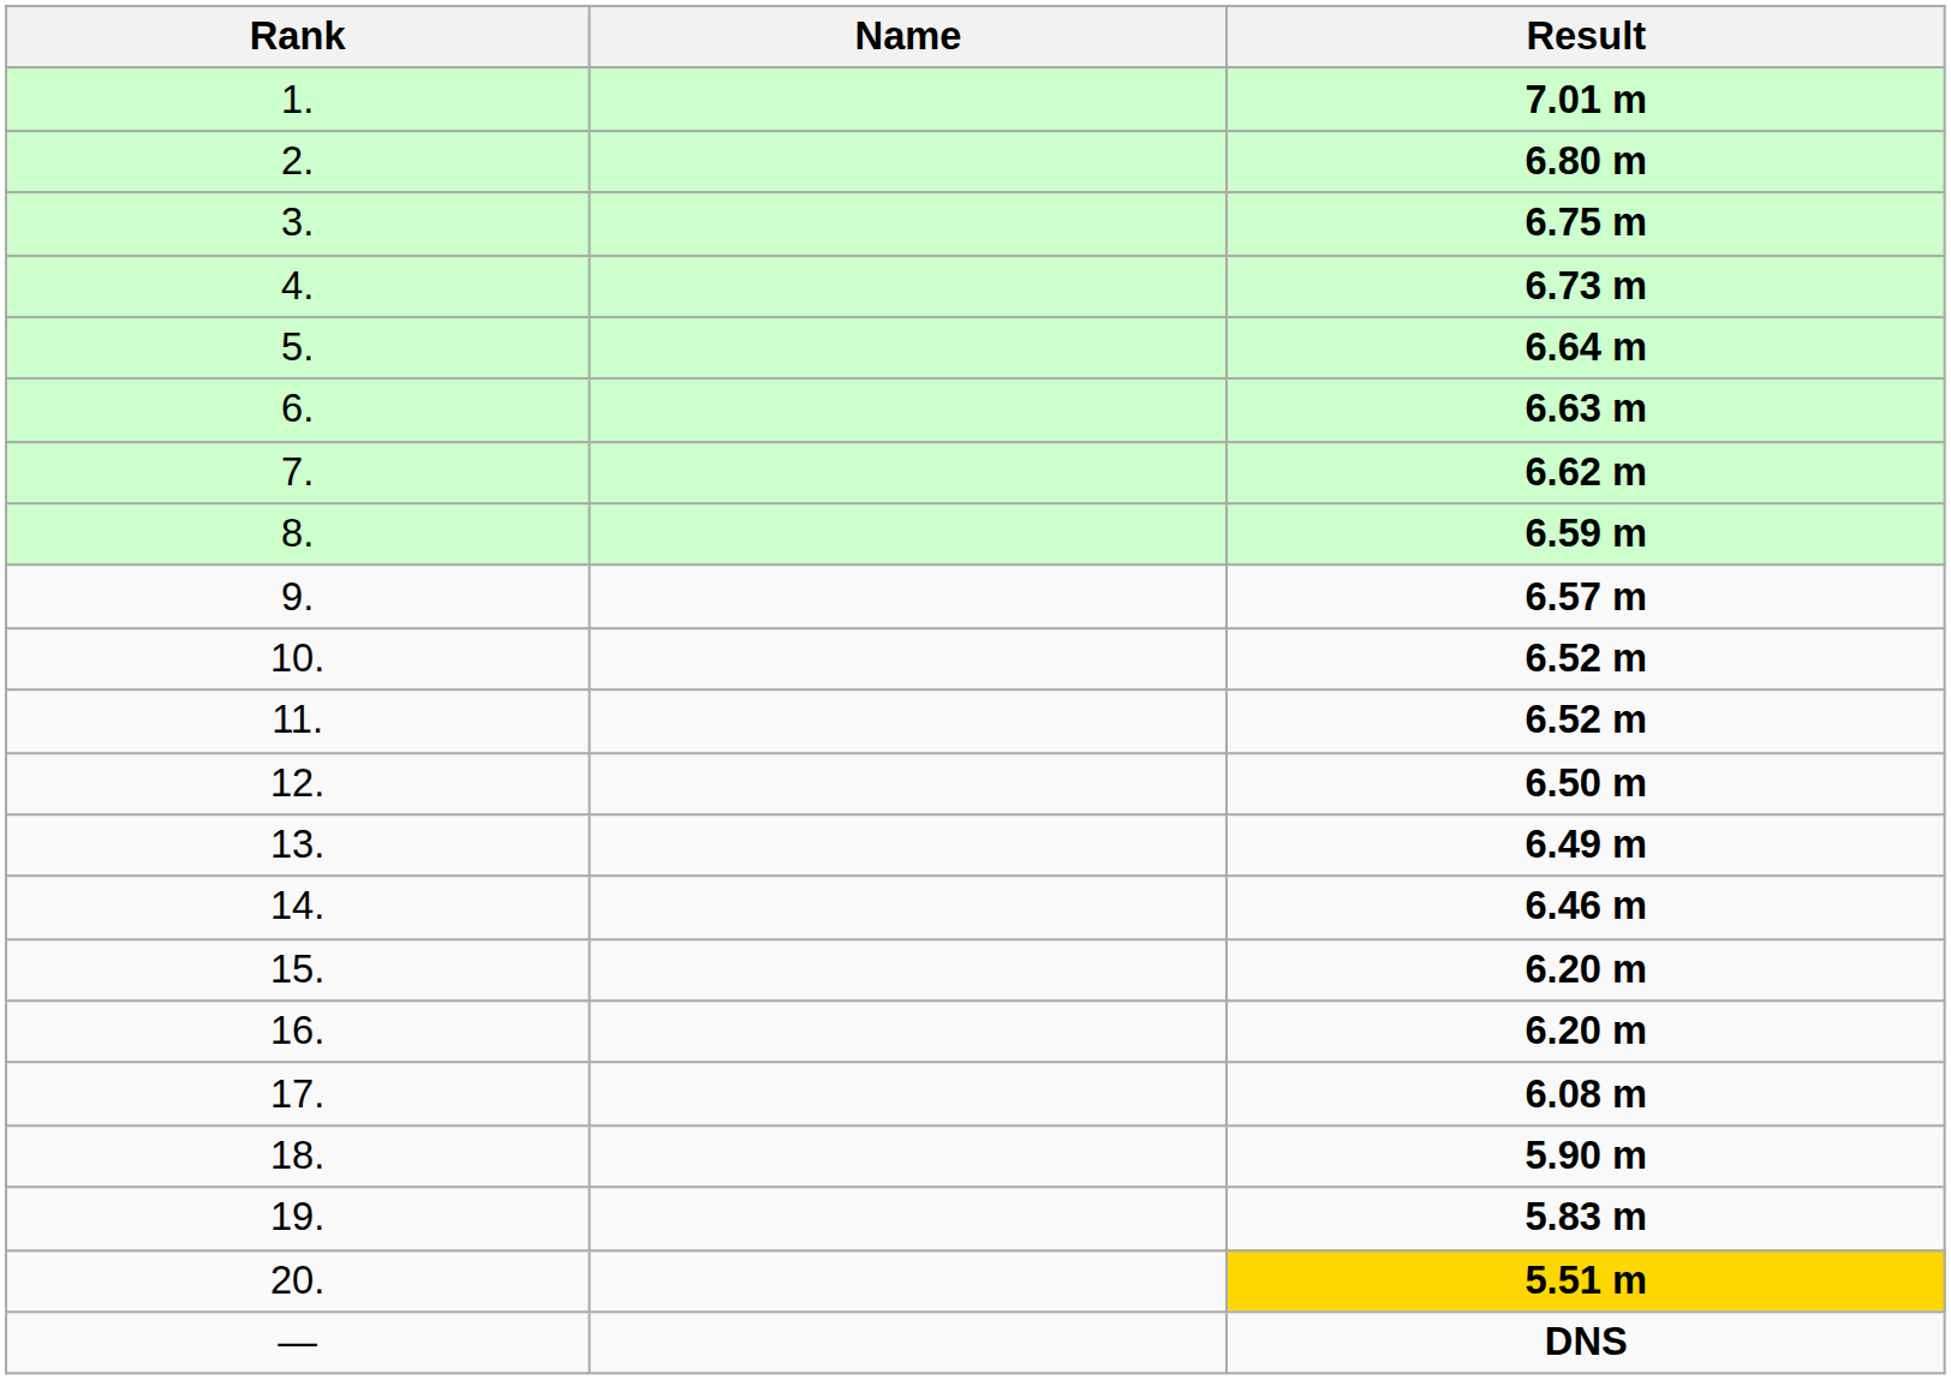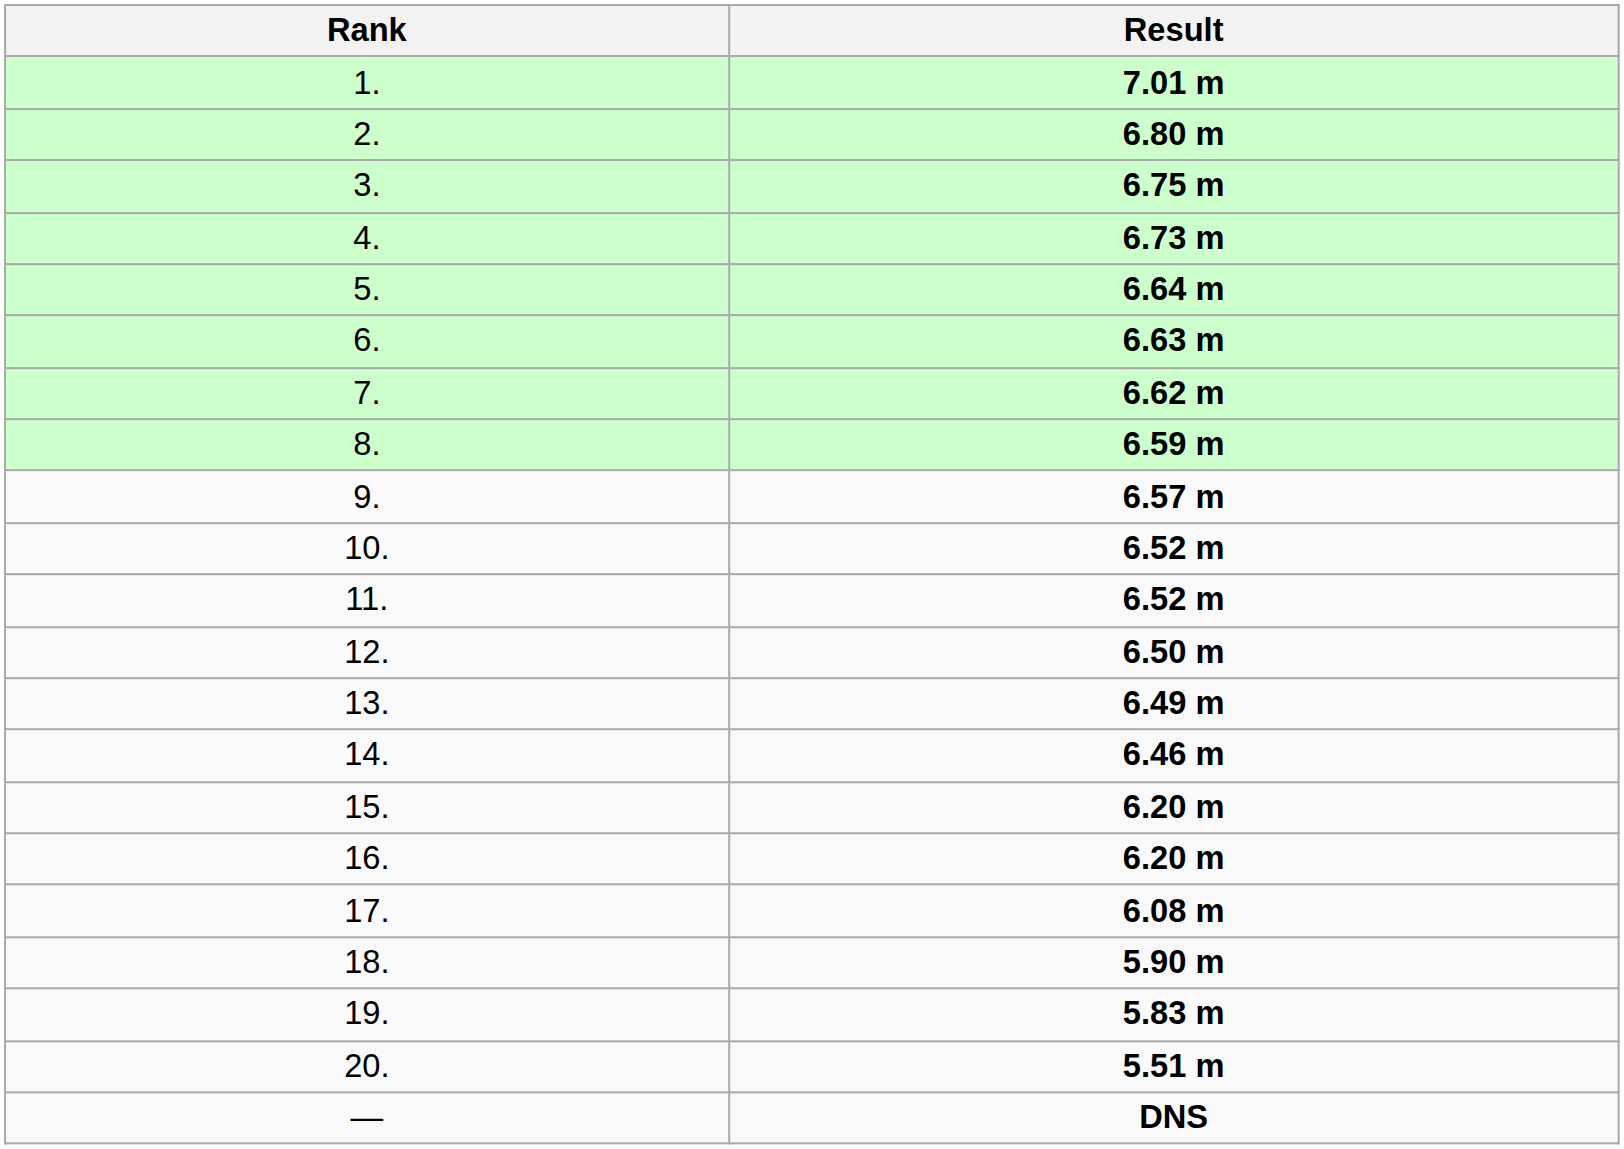 <table class="wikitable sortable"  width=50%>
 <tr bgcolor="cccccc">
 <th>Rank</th>
-<th>Name</th>
 <th>Result</th>
 </tr>
 <tr style="background:#ccffcc;">
 <td align="center">1.</td>
-<td></td>
 <td align="center"><strong>7.01 m</strong></td>
 </tr>
 <tr style="background:#ccffcc;">
 <td align="center">2.</td>
-<td></td>
 <td align="center"><strong>6.80 m</strong></td>
 </tr>
 <tr style="background:#ccffcc;">
 <td align="center">3.</td>
-<td></td>
 <td align="center"><strong>6.75 m</strong></td>
 </tr>
 <tr style="background:#ccffcc;">
 <td align="center">4.</td>
-<td></td>
 <td align="center"><strong>6.73 m</strong></td>
 </tr>
 <tr style="background:#ccffcc;">
 <td align="center">5.</td>
-<td></td>
 <td align="center"><strong>6.64 m</strong></td>
 </tr>
 <tr style="background:#ccffcc;">
 <td align="center">6.</td>
-<td></td>
 <td align="center"><strong>6.63 m</strong></td>
 </tr>
 <tr style="background:#ccffcc;">
 <td align="center">7.</td>
-<td></td>
 <td align="center"><strong>6.62 m</strong></td>
 </tr>
 <tr style="background:#ccffcc;">
 <td align="center">8.</td>
-<td></td>
 <td align="center"><strong>6.59 m</strong></td>
 </tr>
 <tr>
 <td align="center">9.</td>
-<td></td>
 <td align="center"><strong>6.57 m</strong></td>
 </tr>
 <tr>
 <td align="center">10.</td>
-<td></td>
 <td align="center"><strong>6.52 m</strong></td>
 </tr>
 <tr>
 <td align="center">11.</td>
-<td></td>
 <td align="center"><strong>6.52 m</strong></td>
 </tr>
 <tr>
 <td align="center">12.</td>
-<td></td>
 <td align="center"><strong>6.50 m</strong></td>
 </tr>
 <tr>
 <td align="center">13.</td>
-<td></td>
 <td align="center"><strong>6.49 m</strong></td>
 </tr>
 <tr>
 <td align="center">14.</td>
-<td></td>
 <td align="center"><strong>6.46 m</strong></td>
 </tr>
 <tr>
 <td align="center">15.</td>
-<td></td>
 <td align="center"><strong>6.20 m</strong></td>
 </tr>
 <tr>
 <td align="center">16.</td>
-<td></td>
 <td align="center"><strong>6.20 m</strong></td>
 </tr>
 <tr>
 <td align="center">17.</td>
-<td></td>
 <td align="center"><strong>6.08 m</strong></td>
 </tr>
 <tr>
 <td align="center">18.</td>
-<td></td>
 <td align="center"><strong>5.90 m</strong></td>
 </tr>
 <tr>
 <td align="center">19.</td>
-<td></td>
 <td align="center"><strong>5.83 m</strong></td>
 </tr>
 <tr>
 <td align="center">20.</td>
-<td></td>
-<td align="center" style="background: gold;"><strong>5.51 m</strong></td>
+<td align="center"><strong>5.51 m</strong></td>
 </tr>
 <tr>
 <td align="center">—</td>
-<td></td>
 <td align="center"><strong>DNS</strong></td>
 </tr>
 </table>
